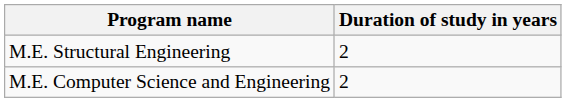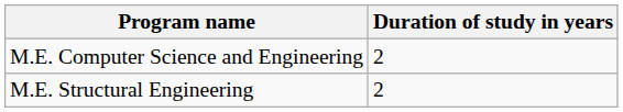 <table class="wikitable">
 <tr>
 <th>Program name</th>
 <th>Duration of study in years</th>
 </tr>
 <tr>
+<td>M.E. Computer Science and Engineering</td>
+<td>2</td>
+</tr>
+<tr>
 <td>M.E. Structural Engineering</td>
 <td>2</td>
 </tr>
-<tr>
-<td>M.E. Computer Science and Engineering</td>
-<td>2</td>
-</tr>
 </table>
